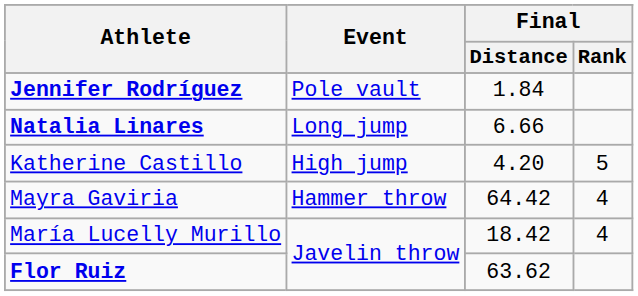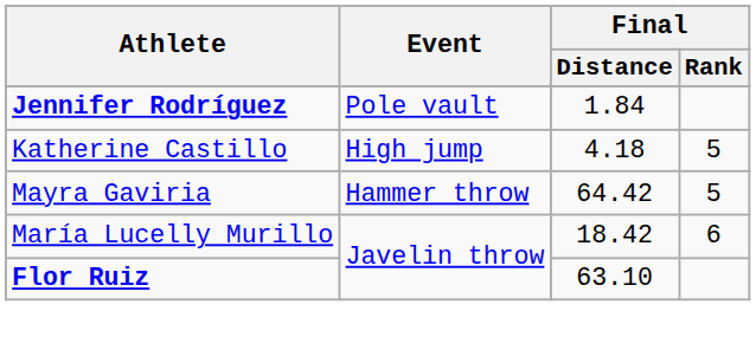 <table class=wikitable style=font-size:90%;text-align:center>
 <tr>
 <th rowspan="2">Athlete</th>
 <th rowspan="2">Event</th>
 <th colspan="2">Final</th>
 </tr>
 <tr style="font-size:95%">
 <th>Distance</th>
 <th>Rank</th>
 </tr>
 <tr align=center>
 <td align=left><strong><a href='#'>Jennifer Rodríguez</a></strong></td>
 <td align=left><a href='#'>Pole vault</a></td>
 <td>1.84</td>
 <td></td>
 </tr>
-<tr align=center>
-<td align=left><strong><a href='#'>Natalia Linares</a></strong></td>
-<td align=left><a href='#'>Long jump</a></td>
-<td>6.66</td>
-<td></td>
-</tr>
 <tr>
 <td align=left><a href='#'>Katherine Castillo</a></td>
 <td align=left><a href='#'>High jump</a></td>
-<td>4.20</td>
+<td>4.18</td>
 <td>5</td>
 </tr>
 <tr align=center>
 <td align=left><a href='#'>Mayra Gaviria</a></td>
 <td align=left><a href='#'>Hammer throw</a></td>
 <td>64.42</td>
-<td>4</td>
+<td>5</td>
 </tr>
 <tr align=center>
 <td align=left><a href='#'>María Lucelly Murillo</a></td>
 <td align=left rowspan=2><a href='#'>Javelin throw</a></td>
 <td>18.42</td>
-<td>4</td>
+<td>6</td>
 </tr>
 <tr align=center>
 <td align=left><strong><a href='#'>Flor Ruiz</a></strong></td>
-<td>63.62</td>
+<td>63.10</td>
 <td></td>
 </tr>
 </table>
